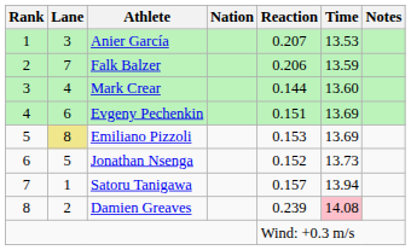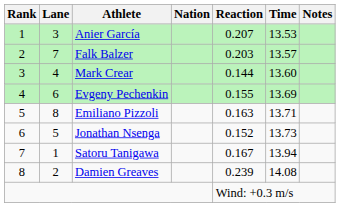 <table class="wikitable sortable" style="text-align:center">
 <tr>
 <th>Rank</th>
 <th>Lane</th>
 <th>Athlete</th>
 <th>Nation</th>
 <th>Reaction</th>
 <th>Time</th>
 <th>Notes</th>
 </tr>
 <tr bgcolor = "bbf3bb">
 <td>1</td>
 <td>3</td>
 <td align="left"><a href='#'>Anier García</a></td>
 <td align="left"></td>
 <td>0.207</td>
 <td>13.53</td>
 <td></td>
 </tr>
 <tr bgcolor = "bbf3bb">
 <td>2</td>
 <td>7</td>
 <td align="left"><a href='#'>Falk Balzer</a></td>
 <td align="left"></td>
-<td>0.206</td>
-<td>13.59</td>
+<td>0.203</td>
+<td>13.57</td>
 <td></td>
 </tr>
 <tr bgcolor = "bbf3bb">
 <td>3</td>
 <td>4</td>
 <td align="left"><a href='#'>Mark Crear</a></td>
 <td align="left"></td>
 <td>0.144</td>
 <td>13.60</td>
 <td></td>
 </tr>
 <tr bgcolor = "bbf3bb">
 <td>4</td>
 <td>6</td>
 <td align="left"><a href='#'>Evgeny Pechenkin</a></td>
 <td align="left"></td>
-<td>0.151</td>
+<td>0.155</td>
 <td>13.69</td>
 <td></td>
 </tr>
 <tr>
 <td>5</td>
-<td style="background: khaki;">8</td>
+<td>8</td>
 <td align="left"><a href='#'>Emiliano Pizzoli</a></td>
 <td align="left"></td>
-<td>0.153</td>
-<td>13.69</td>
+<td>0.163</td>
+<td>13.71</td>
 <td></td>
 </tr>
 <tr>
 <td>6</td>
 <td>5</td>
 <td align="left"><a href='#'>Jonathan Nsenga</a></td>
 <td align="left"></td>
 <td>0.152</td>
 <td>13.73</td>
 <td></td>
 </tr>
 <tr>
 <td>7</td>
 <td>1</td>
 <td align="left"><a href='#'>Satoru Tanigawa</a></td>
 <td align="left"></td>
-<td>0.157</td>
+<td>0.167</td>
 <td>13.94</td>
 <td></td>
 </tr>
 <tr>
 <td>8</td>
 <td>2</td>
 <td align="left"><a href='#'>Damien Greaves</a></td>
 <td align="left"></td>
 <td>0.239</td>
-<td style="background: pink;">14.08</td>
+<td>14.08</td>
 <td></td>
 </tr>
 <tr class="sortbottom">
 <td colspan=4></td>
 <td colspan="3" style="text-align:left;">Wind: +0.3 m/s</td>
 </tr>
 </table>
